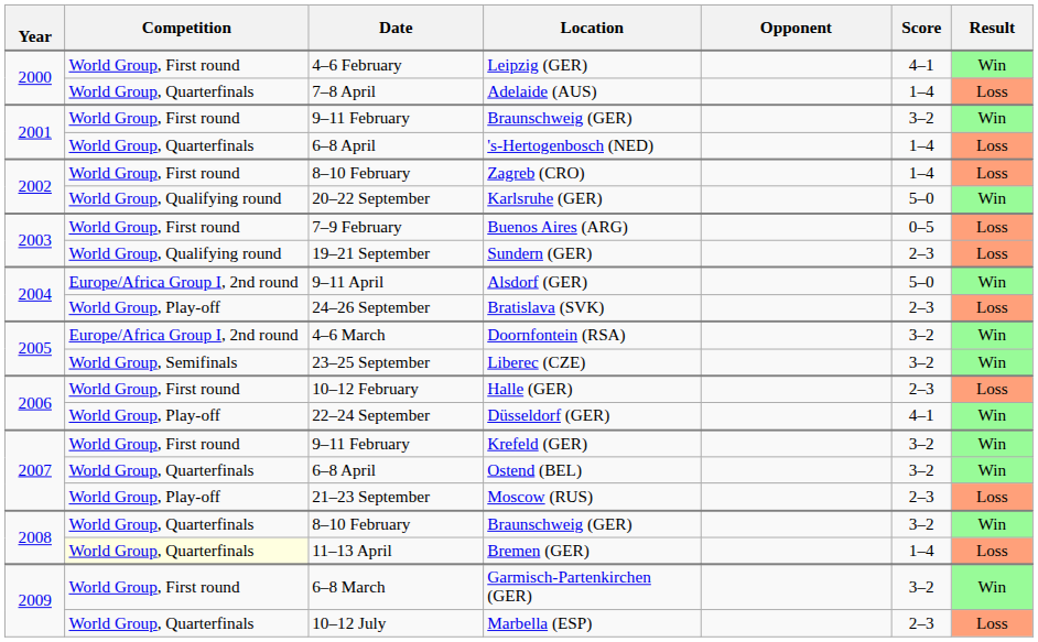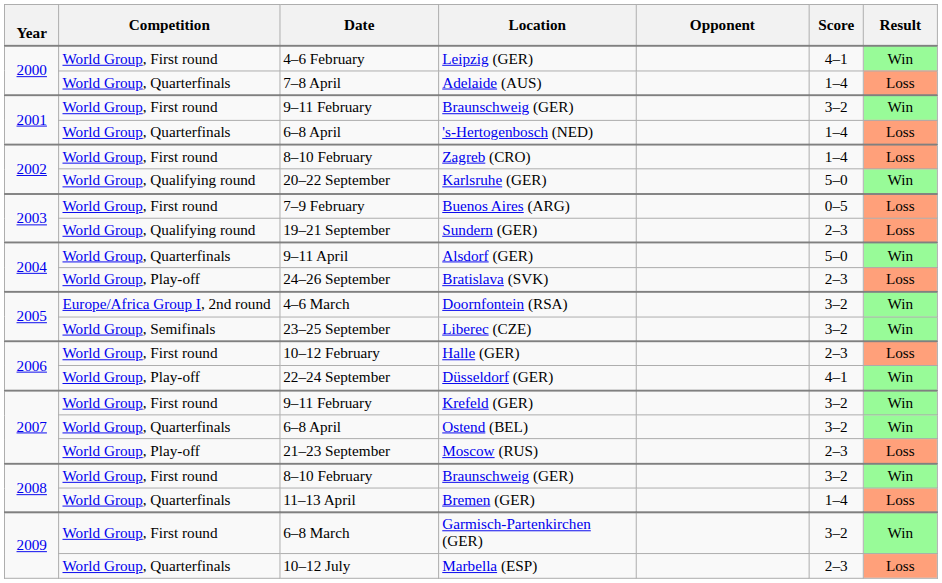 <table class="wikitable collapsible collapsed nowrap">
 <tr>
 <th width="50"><br> Year</th>
 <th width="225">Competition</th>
 <th width="160">Date</th>
 <th width="200">Location</th>
 <th width="175">Opponent</th>
 <th width="50">Score</th>
 <th width="70">Result</th>
 </tr>
 <tr style="border-top:2px solid gray;">
 <td align="center" rowspan="2"><a href='#'>2000</a></td>
 <td><a href='#'>World Group</a>, First round</td>
 <td>4–6 February</td>
 <td><a href='#'>Leipzig</a> (GER)</td>
 <td></td>
 <td align="center">4–1</td>
 <td align="center" bgcolor="#98FB98">Win</td>
 </tr>
 <tr>
 <td><a href='#'>World Group</a>, Quarterfinals</td>
 <td>7–8 April</td>
 <td><a href='#'>Adelaide</a> (AUS)</td>
 <td></td>
 <td align="center">1–4</td>
 <td align="center" bgcolor="#FFA07A">Loss</td>
 </tr>
 <tr style="border-top:2px solid gray;">
 <td align="center" rowspan="2"><a href='#'>2001</a></td>
 <td><a href='#'>World Group</a>, First round</td>
 <td>9–11 February</td>
 <td><a href='#'>Braunschweig</a> (GER)</td>
 <td></td>
 <td align="center">3–2</td>
 <td align="center" bgcolor="#98FB98">Win</td>
 </tr>
 <tr>
 <td><a href='#'>World Group</a>, Quarterfinals</td>
 <td>6–8 April</td>
 <td><a href='#'>'s-Hertogenbosch</a> (NED)</td>
 <td></td>
 <td align="center">1–4</td>
 <td align="center" bgcolor="#FFA07A">Loss</td>
 </tr>
 <tr style="border-top:2px solid gray;">
 <td align="center" rowspan="2"><a href='#'>2002</a></td>
 <td><a href='#'>World Group</a>, First round</td>
 <td>8–10 February</td>
 <td><a href='#'>Zagreb</a> (CRO)</td>
 <td></td>
 <td align="center">1–4</td>
 <td align="center" bgcolor="#FFA07A">Loss</td>
 </tr>
 <tr>
 <td><a href='#'>World Group</a>, Qualifying round</td>
 <td>20–22 September</td>
 <td><a href='#'>Karlsruhe</a> (GER)</td>
 <td></td>
 <td align="center">5–0</td>
 <td align="center" bgcolor="#98FB98">Win</td>
 </tr>
 <tr style="border-top:2px solid gray;">
 <td align="center" rowspan="2"><a href='#'>2003</a></td>
 <td><a href='#'>World Group</a>, First round</td>
 <td>7–9 February</td>
 <td><a href='#'>Buenos Aires</a> (ARG)</td>
 <td></td>
 <td align="center">0–5</td>
 <td align="center" bgcolor="#FFA07A">Loss</td>
 </tr>
 <tr>
 <td><a href='#'>World Group</a>, Qualifying round</td>
 <td>19–21 September</td>
 <td><a href='#'>Sundern</a> (GER)</td>
 <td></td>
 <td align="center">2–3</td>
 <td align="center" bgcolor="#FFA07A">Loss</td>
 </tr>
 <tr style="border-top:2px solid gray;">
 <td align="center" rowspan="2"><a href='#'>2004</a></td>
-<td><a href='#'>Europe/Africa Group I</a>, 2nd round</td>
+<td><a href='#'>World Group</a>, Quarterfinals</td>
 <td>9–11 April</td>
 <td><a href='#'>Alsdorf</a> (GER)</td>
 <td></td>
 <td align="center">5–0</td>
 <td align="center" bgcolor="#98FB98">Win</td>
 </tr>
 <tr>
 <td><a href='#'>World Group</a>, Play-off</td>
 <td>24–26 September</td>
 <td><a href='#'>Bratislava</a> (SVK)</td>
 <td></td>
 <td align="center">2–3</td>
 <td align="center" bgcolor="#FFA07A">Loss</td>
 </tr>
 <tr style="border-top:2px solid gray;">
 <td align="center" rowspan="2"><a href='#'>2005</a></td>
 <td><a href='#'>Europe/Africa Group I</a>, 2nd round</td>
 <td>4–6 March</td>
 <td><a href='#'>Doornfontein</a> (RSA)</td>
 <td></td>
 <td align="center">3–2</td>
 <td align="center" bgcolor="#98FB98">Win</td>
 </tr>
 <tr>
 <td><a href='#'>World Group</a>, Semifinals</td>
 <td>23–25 September</td>
 <td><a href='#'>Liberec</a> (CZE)</td>
 <td></td>
 <td align="center">3–2</td>
 <td align="center" bgcolor="#98FB98">Win</td>
 </tr>
 <tr style="border-top:2px solid gray;">
 <td align="center" rowspan="2"><a href='#'>2006</a></td>
 <td><a href='#'>World Group</a>, First round</td>
 <td>10–12 February</td>
 <td><a href='#'>Halle</a> (GER)</td>
 <td></td>
 <td align="center">2–3</td>
 <td align="center" bgcolor="#FFA07A">Loss</td>
 </tr>
 <tr>
 <td><a href='#'>World Group</a>, Play-off</td>
 <td>22–24 September</td>
 <td><a href='#'>Düsseldorf</a> (GER)</td>
 <td></td>
 <td align="center">4–1</td>
 <td align="center" bgcolor="#98FB98">Win</td>
 </tr>
 <tr style="border-top:2px solid gray;">
 <td align="center" rowspan="3"><a href='#'>2007</a></td>
 <td><a href='#'>World Group</a>, First round</td>
 <td>9–11 February</td>
 <td><a href='#'>Krefeld</a> (GER)</td>
 <td></td>
 <td align="center">3–2</td>
 <td align="center" bgcolor="#98FB98">Win</td>
 </tr>
 <tr>
 <td><a href='#'>World Group</a>, Quarterfinals</td>
 <td>6–8 April</td>
 <td><a href='#'>Ostend</a> (BEL)</td>
 <td></td>
 <td align="center">3–2</td>
 <td align="center" bgcolor="#98FB98">Win</td>
 </tr>
 <tr>
 <td><a href='#'>World Group</a>, Play-off</td>
 <td>21–23 September</td>
 <td><a href='#'>Moscow</a> (RUS)</td>
 <td></td>
 <td align="center">2–3</td>
 <td align="center" bgcolor="#FFA07A">Loss</td>
 </tr>
 <tr style="border-top:2px solid gray;">
 <td align="center" rowspan="2"><a href='#'>2008</a></td>
-<td><a href='#'>World Group</a>, Quarterfinals</td>
+<td><a href='#'>World Group</a>, First round</td>
 <td>8–10 February</td>
 <td><a href='#'>Braunschweig</a> (GER)</td>
 <td></td>
 <td align="center">3–2</td>
 <td align="center" bgcolor="#98FB98">Win</td>
 </tr>
 <tr>
-<td style="background: lightyellow;"><a href='#'>World Group</a>, Quarterfinals</td>
+<td><a href='#'>World Group</a>, Quarterfinals</td>
 <td>11–13 April</td>
 <td><a href='#'>Bremen</a> (GER)</td>
 <td></td>
 <td align="center">1–4</td>
 <td align="center" bgcolor="#FFA07A">Loss</td>
 </tr>
 <tr>
 </tr>
 <tr style="border-top:2px solid gray;">
 <td align="center" rowspan="2"><a href='#'>2009</a></td>
 <td><a href='#'>World Group</a>, First round</td>
 <td>6–8 March</td>
 <td><a href='#'>Garmisch-Partenkirchen</a> (GER)</td>
 <td></td>
 <td align="center">3–2</td>
 <td align="center" bgcolor="#98FB98">Win</td>
 </tr>
 <tr>
 <td><a href='#'>World Group</a>, Quarterfinals</td>
 <td>10–12 July</td>
 <td><a href='#'>Marbella</a> (ESP)</td>
 <td></td>
 <td align="center">2–3</td>
 <td align="center" bgcolor="#FFA07A">Loss</td>
 </tr>
 </table>
